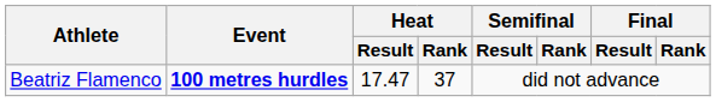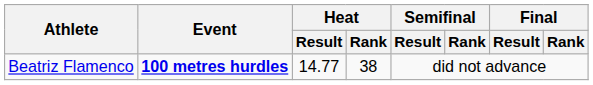 <table class="wikitable" style="font-size:90%">
 <tr>
 <th rowspan="2">Athlete</th>
 <th rowspan="2">Event</th>
 <th colspan="2">Heat</th>
 <th colspan="2">Semifinal</th>
 <th colspan="2">Final</th>
 </tr>
 <tr style="font-size:95%">
 <th>Result</th>
 <th>Rank</th>
 <th>Result</th>
 <th>Rank</th>
 <th>Result</th>
 <th>Rank</th>
 </tr>
 <tr style=text-align:center>
 <td style=text-align:left><a href='#'>Beatriz Flamenco</a></td>
 <td style=text-align:left><strong><a href='#'>100 metres hurdles</a></strong></td>
-<td>17.47</td>
-<td>37</td>
+<td>14.77</td>
+<td>38</td>
 <td colspan=4>did not advance</td>
 </tr>
 </table>
